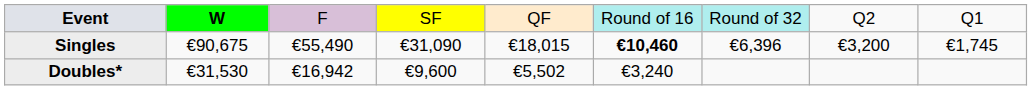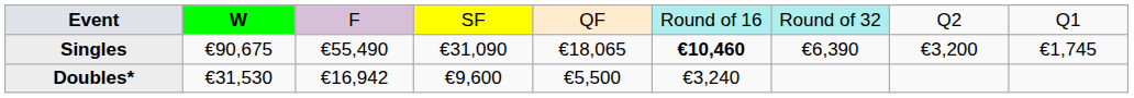 <table class=wikitable style=font-size:90%;text-align:center>
 <tr>
 <td style="width:130px; background:#dfe2e9;"><strong>Event</strong></td>
 <td style="width:80px; background:lime;"><strong>W</strong></td>
 <td style="width:85px; background:thistle;">F</td>
 <td style="width:85px; background:#ff0;">SF</td>
 <td style="width:85px; background:#ffebcd;">QF</td>
 <td style="width:85px; background:#afeeee;">Round of 16</td>
 <td style="width:85px; background:#afeeee;">Round of 32</td>
 <td width=85>Q2</td>
 <td width=85>Q1</td>
 </tr>
 <tr>
 <td style="background:#ededed;"><strong>Singles</strong></td>
 <td>€90,675</td>
 <td>€55,490</td>
 <td>€31,090</td>
-<td>€18,015</td>
+<td>€18,065</td>
 <td><strong>€10,460</strong></td>
-<td>€6,396</td>
+<td>€6,390</td>
 <td>€3,200</td>
 <td>€1,745</td>
 </tr>
 <tr>
 <td style="background:#ededed;"><strong>Doubles*</strong></td>
 <td>€31,530</td>
 <td>€16,942</td>
 <td>€9,600</td>
-<td>€5,502</td>
+<td>€5,500</td>
 <td>€3,240</td>
 <td></td>
 <td></td>
 <td></td>
 </tr>
 </table>
